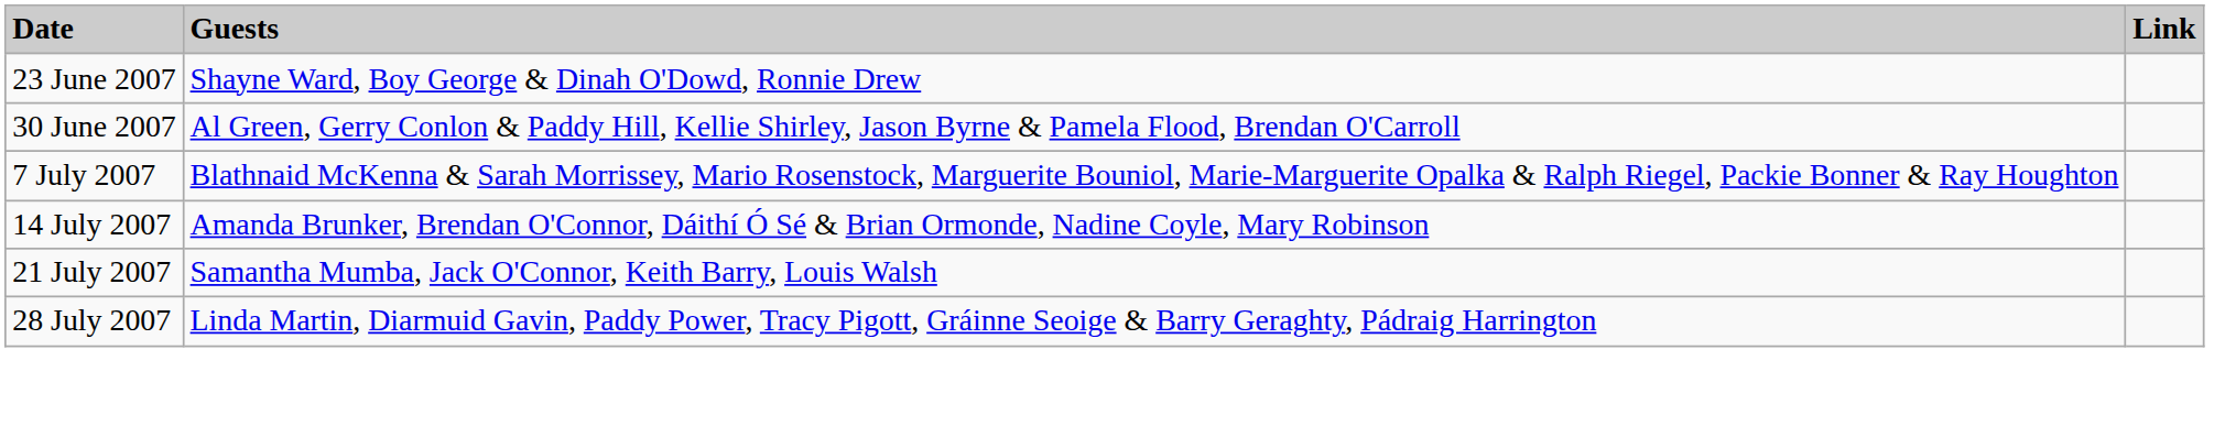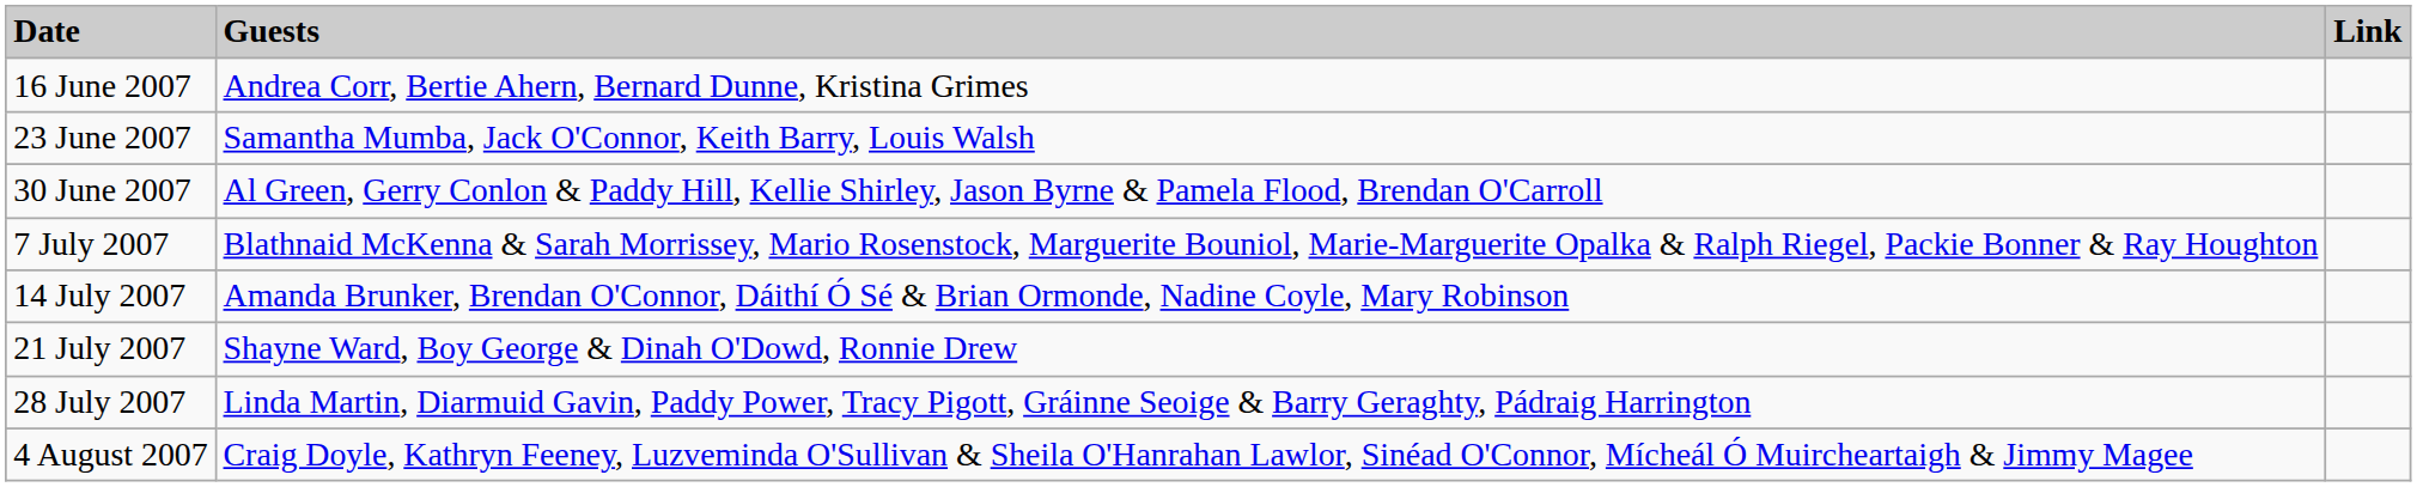 <table class="wikitable">
 <tr style="background:#ccc;">
 <td><strong>Date</strong></td>
 <td><strong>Guests</strong></td>
 <td><strong>Link</strong></td>
 </tr>
 <tr>
+<td>16 June 2007</td>
+<td><a href='#'>Andrea Corr</a>, <a href='#'>Bertie Ahern</a>, <a href='#'>Bernard Dunne</a>, Kristina Grimes</td>
+<td></td>
+</tr>
+<tr>
 <td>23 June 2007</td>
-<td><a href='#'>Shayne Ward</a>, <a href='#'>Boy George</a> & <a href='#'>Dinah O'Dowd</a>, <a href='#'>Ronnie Drew</a></td>
+<td><a href='#'>Samantha Mumba</a>, <a href='#'>Jack O'Connor</a>, <a href='#'>Keith Barry</a>, <a href='#'>Louis Walsh</a></td>
 <td></td>
 </tr>
 <tr>
 <td>30 June 2007</td>
 <td><a href='#'>Al Green</a>, <a href='#'>Gerry Conlon</a> & <a href='#'>Paddy Hill</a>, <a href='#'>Kellie Shirley</a>, <a href='#'>Jason Byrne</a> & <a href='#'>Pamela Flood</a>, <a href='#'>Brendan O'Carroll</a></td>
 <td></td>
 </tr>
 <tr>
 <td>7 July 2007</td>
 <td><a href='#'>Blathnaid McKenna</a> & <a href='#'>Sarah Morrissey</a>, <a href='#'>Mario Rosenstock</a>, <a href='#'>Marguerite Bouniol</a>, <a href='#'>Marie-Marguerite Opalka</a> & <a href='#'>Ralph Riegel</a>, <a href='#'>Packie Bonner</a> & <a href='#'>Ray Houghton</a></td>
 <td></td>
 </tr>
 <tr>
 <td>14 July 2007</td>
 <td><a href='#'>Amanda Brunker</a>, <a href='#'>Brendan O'Connor</a>, <a href='#'>Dáithí Ó Sé</a> & <a href='#'>Brian Ormonde</a>, <a href='#'>Nadine Coyle</a>, <a href='#'>Mary Robinson</a></td>
 <td></td>
 </tr>
 <tr>
 <td>21 July 2007</td>
-<td><a href='#'>Samantha Mumba</a>, <a href='#'>Jack O'Connor</a>, <a href='#'>Keith Barry</a>, <a href='#'>Louis Walsh</a></td>
+<td><a href='#'>Shayne Ward</a>, <a href='#'>Boy George</a> & <a href='#'>Dinah O'Dowd</a>, <a href='#'>Ronnie Drew</a></td>
 <td></td>
 </tr>
 <tr>
 <td>28 July 2007</td>
 <td><a href='#'>Linda Martin</a>, <a href='#'>Diarmuid Gavin</a>, <a href='#'>Paddy Power</a>, <a href='#'>Tracy Pigott</a>, <a href='#'>Gráinne Seoige</a> & <a href='#'>Barry Geraghty</a>, <a href='#'>Pádraig Harrington</a></td>
 <td></td>
 </tr>
+<tr>
+<td>4 August 2007</td>
+<td><a href='#'>Craig Doyle</a>, <a href='#'>Kathryn Feeney</a>, <a href='#'>Luzveminda O'Sullivan</a> & <a href='#'>Sheila O'Hanrahan Lawlor</a>, <a href='#'>Sinéad O'Connor</a>, <a href='#'>Mícheál Ó Muircheartaigh</a> & <a href='#'>Jimmy Magee</a></td>
+<td></td>
+</tr>
 </table>
